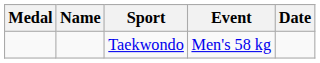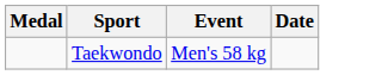 <table class="wikitable sortable" style=font-size:95%>
 <tr>
 <th>Medal</th>
-<th>Name</th>
 <th>Sport</th>
 <th>Event</th>
 <th>Date</th>
 </tr>
 <tr>
 <td></td>
-<td></td>
 <td><a href='#'>Taekwondo</a></td>
 <td><a href='#'>Men's 58 kg</a></td>
 <td></td>
 </tr>
 </table>
